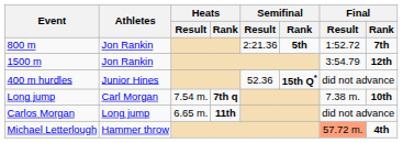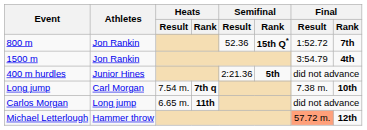 <table class=wikitable style="font-size:90%">
 <tr>
 <th rowspan=2>Event</th>
 <th rowspan=2>Athletes</th>
 <th colspan=2>Heats</th>
 <th colspan=2>Semifinal</th>
 <th colspan=2>Final</th>
 </tr>
 <tr>
 <th>Result</th>
 <th>Rank</th>
 <th>Result</th>
 <th>Rank</th>
 <th>Result</th>
 <th>Rank</th>
 </tr>
 <tr>
 <td><a href='#'>800 m</a></td>
 <td><a href='#'>Jon Rankin</a></td>
 <td colspan=2 bgcolor=wheat></td>
-<td align=center>2:21.36</td>
-<td align=center><strong>5th</strong></td>
+<td align=center>52.36</td>
+<td align=center><strong>15th Q<sup>*</sup></strong></td>
 <td align=center>1:52.72</td>
 <td align=center><strong>7th</strong></td>
 </tr>
 <tr>
 <td><a href='#'>1500 m</a></td>
 <td><a href='#'>Jon Rankin</a></td>
 <td colspan=4 bgcolor=wheat></td>
 <td align=center>3:54.79</td>
-<td align=center><strong>12th</strong></td>
+<td align=center><strong>4th</strong></td>
 </tr>
 <tr>
 <td rowspan=1><a href='#'>400 m hurdles</a></td>
 <td><a href='#'>Junior Hines</a></td>
 <td colspan=2 bgcolor=wheat></td>
-<td align=center>52.36</td>
-<td align=center><strong>15th Q<sup>*</sup></strong></td>
+<td align=center>2:21.36</td>
+<td align=center><strong>5th</strong></td>
 <td align=center colspan=2>did not advance</td>
 </tr>
 <tr>
 <td><a href='#'>Long jump</a></td>
 <td><a href='#'>Carl Morgan</a></td>
 <td align=center>7.54 m.</td>
 <td align=center><strong>7th q</strong></td>
 <td colspan=2 bgcolor=wheat></td>
 <td align=center>7.38 m.</td>
 <td align=center><strong>10th</strong></td>
 </tr>
 <tr>
 <td><a href='#'>Carlos Morgan</a></td>
 <td><a href='#'>Long jump</a></td>
 <td align=center>6.65 m.</td>
 <td align=center><strong>11th</strong></td>
 <td colspan=2 bgcolor=wheat></td>
 <td align=center colspan=2>did not advance</td>
 </tr>
 <tr>
 <td><a href='#'>Michael Letterlough</a></td>
 <td><a href='#'>Hammer throw</a></td>
 <td colspan=4 bgcolor=wheat></td>
 <td align=center style="background: lightsalmon;">57.72 m.</td>
-<td align=center><strong>4th</strong></td>
+<td align=center><strong>12th</strong></td>
 </tr>
 </table>
